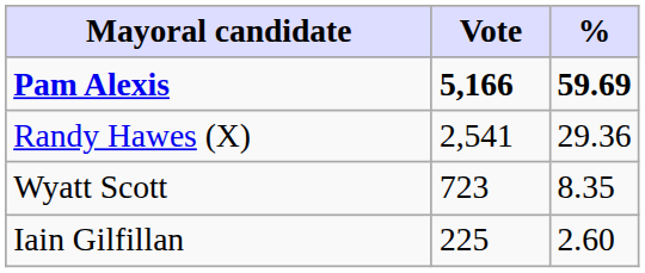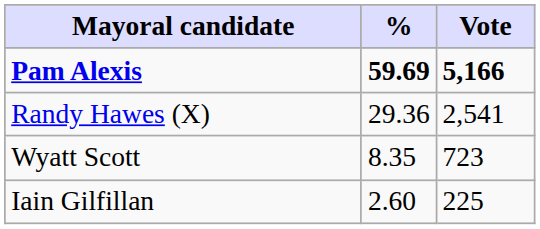 <table class="wikitable">
 <tr>
 <th style="background:#ddf;" width="200px"><strong>Mayoral candidate</strong></th>
+<th style="background:#ddf;" width="30px"><strong>%</strong></th>
 <th style="background:#ddf;" width="50px"><strong>Vote</strong></th>
-<th style="background:#ddf;" width="30px"><strong>%</strong></th>
 </tr>
 <tr>
 <td><strong><a href='#'>Pam Alexis</a></strong></td>
+<td><strong>59.69</strong></td>
 <td><strong>5,166</strong></td>
-<td><strong>59.69</strong></td>
 </tr>
 <tr>
 <td><a href='#'>Randy Hawes</a> (X)</td>
+<td>29.36</td>
 <td>2,541</td>
-<td>29.36</td>
 </tr>
 <tr>
 <td>Wyatt Scott</td>
+<td>8.35</td>
 <td>723</td>
-<td>8.35</td>
 </tr>
 <tr>
 <td>Iain Gilfillan</td>
+<td>2.60</td>
 <td>225</td>
-<td>2.60</td>
 </tr>
 </table>
